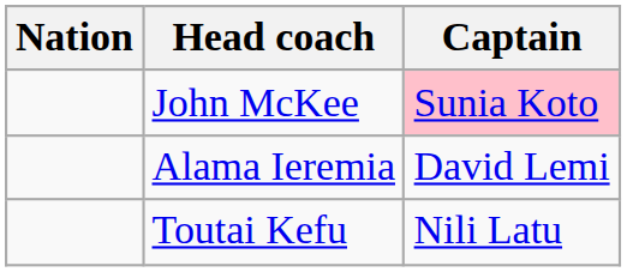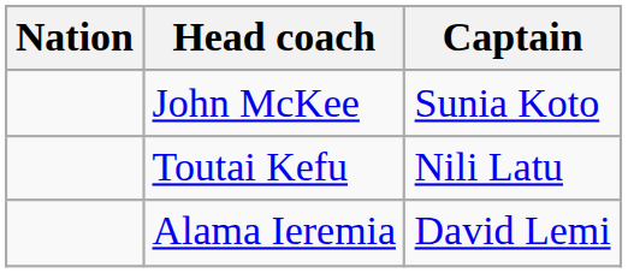 <table class=wikitable>
 <tr>
 <th>Nation</th>
 <th>Head coach</th>
 <th>Captain</th>
 </tr>
 <tr>
 <td></td>
 <td> <a href='#'>John McKee</a></td>
-<td style="background: pink;"><a href='#'>Sunia Koto</a></td>
+<td><a href='#'>Sunia Koto</a></td>
+</tr>
+<tr>
+<td></td>
+<td> <a href='#'>Toutai Kefu</a></td>
+<td><a href='#'>Nili Latu</a></td>
 </tr>
 <tr>
 <td></td>
 <td> <a href='#'>Alama Ieremia</a></td>
 <td><a href='#'>David Lemi</a></td>
 </tr>
-<tr>
-<td></td>
-<td> <a href='#'>Toutai Kefu</a></td>
-<td><a href='#'>Nili Latu</a></td>
-</tr>
 </table>
